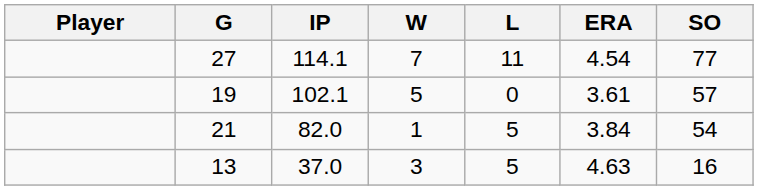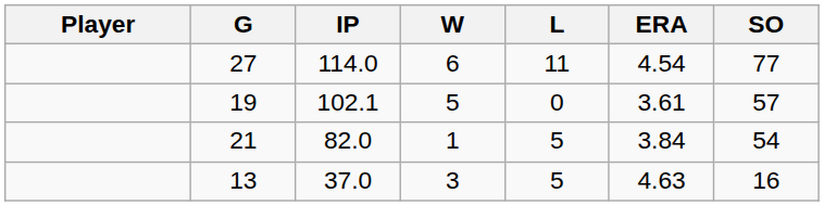 <table class="wikitable sortable">
 <tr>
 <th bgcolor="#DDDDFF" width="16%">Player</th>
 <th bgcolor="#DDDDFF" width="9%">G</th>
 <th bgcolor="#DDDDFF" width="9%">IP</th>
 <th bgcolor="#DDDDFF" width="9%">W</th>
 <th bgcolor="#DDDDFF" width="9%">L</th>
 <th bgcolor="#DDDDFF" width="9%">ERA</th>
 <th bgcolor="#DDDDFF" width="9%">SO</th>
 </tr>
 <tr align="center">
 <td></td>
 <td>27</td>
-<td>114.1</td>
-<td>7</td>
+<td>114.0</td>
+<td>6</td>
 <td>11</td>
 <td>4.54</td>
 <td>77</td>
 </tr>
 <tr align="center">
 <td></td>
 <td>19</td>
 <td>102.1</td>
 <td>5</td>
 <td>0</td>
 <td>3.61</td>
 <td>57</td>
 </tr>
 <tr align="center">
 <td></td>
 <td>21</td>
 <td>82.0</td>
 <td>1</td>
 <td>5</td>
 <td>3.84</td>
 <td>54</td>
 </tr>
 <tr align="center">
 <td></td>
 <td>13</td>
 <td>37.0</td>
 <td>3</td>
 <td>5</td>
 <td>4.63</td>
 <td>16</td>
 </tr>
 </table>
